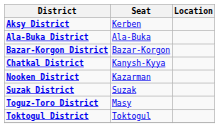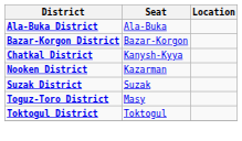 <table class="wikitable">
 <tr>
 <th>District</th>
 <th>Seat</th>
 <th>Location</th>
-</tr>
-<tr>
-<td><strong><a href='#'>Aksy District</a></strong></td>
-<td><a href='#'>Kerben</a></td>
-<td></td>
 </tr>
 <tr>
 <td><strong><a href='#'>Ala-Buka District</a></strong></td>
 <td><a href='#'>Ala-Buka</a></td>
 <td></td>
 </tr>
 <tr>
 <td><strong><a href='#'>Bazar-Korgon District</a></strong></td>
 <td><a href='#'>Bazar-Korgon</a></td>
 <td></td>
 </tr>
 <tr>
 <td><strong><a href='#'>Chatkal District</a></strong></td>
 <td><a href='#'>Kanysh-Kyya</a></td>
 <td></td>
 </tr>
 <tr>
 <td><strong><a href='#'>Nooken District</a></strong></td>
 <td><a href='#'>Kazarman</a></td>
 <td></td>
 </tr>
 <tr>
 <td><strong><a href='#'>Suzak District</a></strong></td>
 <td><a href='#'>Suzak</a></td>
 <td></td>
 </tr>
 <tr>
 <td><strong><a href='#'>Toguz-Toro District</a></strong></td>
 <td><a href='#'>Masy</a></td>
 <td></td>
 </tr>
 <tr>
 <td><strong><a href='#'>Toktogul District</a></strong></td>
 <td><a href='#'>Toktogul</a></td>
 <td></td>
 </tr>
 <tr>
 </tr>
 </table>
